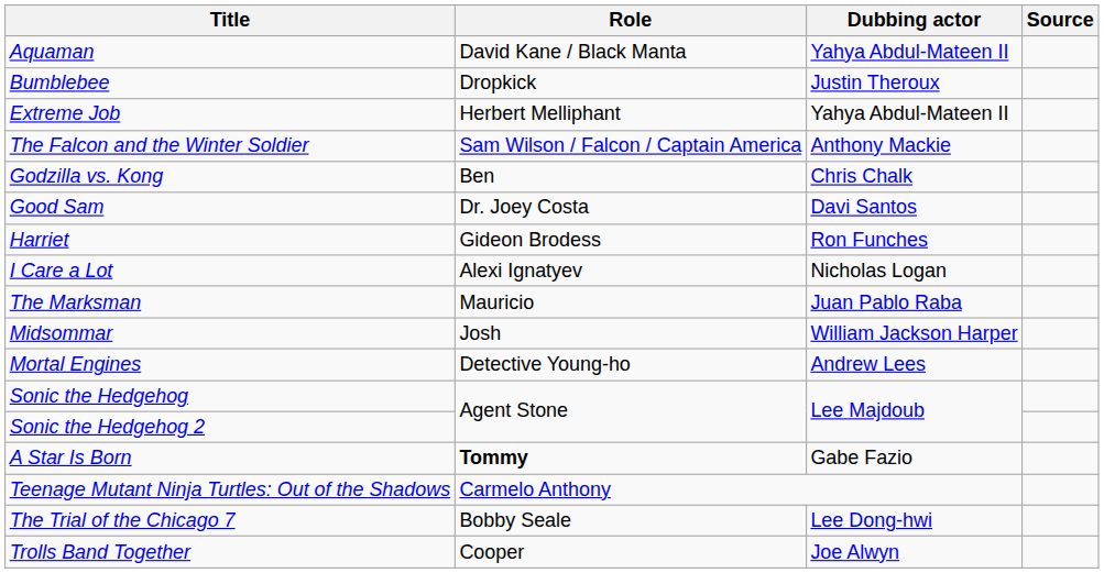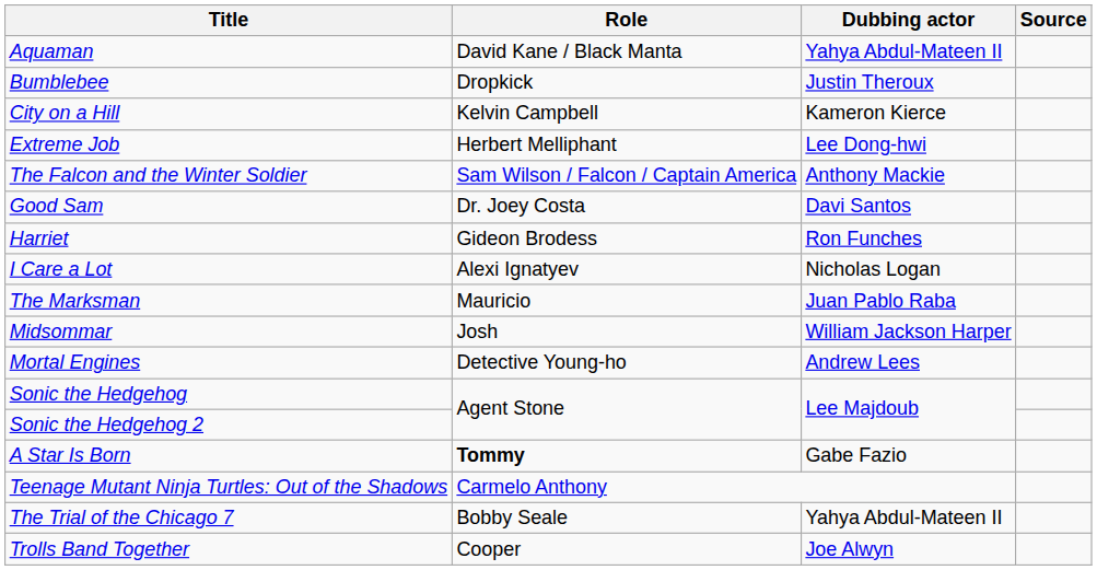 <table class="wikitable sortable">
 <tr>
 <th>Title</th>
 <th>Role</th>
 <th>Dubbing actor</th>
 <th>Source</th>
 </tr>
 <tr>
 <td><em><a href='#'>Aquaman</a></em></td>
 <td>David Kane / Black Manta</td>
 <td><a href='#'>Yahya Abdul-Mateen II</a></td>
 <td></td>
 </tr>
 <tr>
 <td><em><a href='#'>Bumblebee</a></em></td>
 <td>Dropkick</td>
 <td><a href='#'>Justin Theroux</a></td>
 <td></td>
 </tr>
 <tr>
+<td><em><a href='#'>City on a Hill</a></em></td>
+<td>Kelvin Campbell</td>
+<td>Kameron Kierce</td>
+<td></td>
+</tr>
+<tr>
 <td><em><a href='#'>Extreme Job</a></em></td>
 <td>Herbert Melliphant</td>
-<td>Yahya Abdul-Mateen II</td>
+<td><a href='#'>Lee Dong-hwi</a></td>
 <td></td>
 </tr>
 <tr>
 <td><em><a href='#'>The Falcon and the Winter Soldier</a></em></td>
 <td><a href='#'>Sam Wilson / Falcon / Captain America</a></td>
 <td><a href='#'>Anthony Mackie</a></td>
-<td></td>
-</tr>
-<tr>
-<td><em><a href='#'>Godzilla vs. Kong</a></em></td>
-<td>Ben</td>
-<td><a href='#'>Chris Chalk</a></td>
 <td></td>
 </tr>
 <tr>
 <td><em><a href='#'>Good Sam</a></em></td>
 <td>Dr. Joey Costa</td>
 <td><a href='#'>Davi Santos</a></td>
 <td></td>
 </tr>
 <tr>
 <td><em><a href='#'>Harriet</a></em></td>
 <td>Gideon Brodess</td>
 <td><a href='#'>Ron Funches</a></td>
 <td></td>
 </tr>
 <tr>
 <td><em><a href='#'>I Care a Lot</a></em></td>
 <td>Alexi Ignatyev</td>
 <td>Nicholas Logan</td>
 <td></td>
 </tr>
 <tr>
 <td><em><a href='#'>The Marksman</a></em></td>
 <td>Mauricio</td>
 <td><a href='#'>Juan Pablo Raba</a></td>
 <td></td>
 </tr>
 <tr>
 <td><em><a href='#'>Midsommar</a></em></td>
 <td>Josh</td>
 <td><a href='#'>William Jackson Harper</a></td>
 <td></td>
 </tr>
 <tr>
 <td><em><a href='#'>Mortal Engines</a></em></td>
 <td>Detective Young-ho</td>
 <td><a href='#'>Andrew Lees</a></td>
 <td></td>
 </tr>
 <tr>
 <td><em><a href='#'>Sonic the Hedgehog</a></em></td>
 <td rowspan="2">Agent Stone</td>
 <td rowspan="2"><a href='#'>Lee Majdoub</a></td>
 <td></td>
 </tr>
 <tr>
 <td><em><a href='#'>Sonic the Hedgehog 2</a></em></td>
 <td></td>
 </tr>
 <tr>
 <td><em><a href='#'>A Star Is Born</a></em></td>
 <td><strong>Tommy</strong></td>
 <td>Gabe Fazio</td>
 <td></td>
 </tr>
 <tr>
 <td><em><a href='#'>Teenage Mutant Ninja Turtles: Out of the Shadows</a></em></td>
 <td colspan="2"><a href='#'>Carmelo Anthony</a></td>
 <td></td>
 </tr>
 <tr>
 <td><em><a href='#'>The Trial of the Chicago 7</a></em></td>
 <td>Bobby Seale</td>
-<td><a href='#'>Lee Dong-hwi</a></td>
+<td>Yahya Abdul-Mateen II</td>
 <td></td>
 </tr>
 <tr>
 <td><em><a href='#'>Trolls Band Together</a></em></td>
 <td>Cooper</td>
 <td><a href='#'>Joe Alwyn</a></td>
 <td></td>
 </tr>
 </table>
